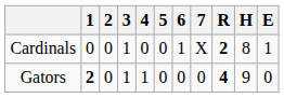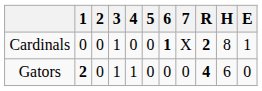 <table align = right border="2" cellpadding="4" cellspacing="0" style="margin: 1em 1em 1em 1em; background: #F9F9F9; border: 1px #aaa solid; border-collapse: collapse;">
 <tr align=center style="background: #F2F2F2;">
 <th></th>
 <th>1</th>
 <th>2</th>
 <th>3</th>
 <th>4</th>
 <th>5</th>
 <th>6</th>
 <th>7</th>
 <th>R</th>
 <th>H</th>
 <th>E</th>
 </tr>
 <tr align=center>
 <td>Cardinals</td>
 <td>0</td>
 <td>0</td>
 <td>1</td>
 <td>0</td>
 <td>0</td>
-<td>1</td>
+<td><strong>1</strong></td>
 <td>X</td>
 <td><strong>2</strong></td>
 <td>8</td>
 <td>1</td>
 </tr>
 <tr align=center>
 <td>Gators</td>
 <td><strong>2</strong></td>
 <td>0</td>
 <td>1</td>
 <td>1</td>
 <td>0</td>
 <td>0</td>
 <td>0</td>
 <td><strong>4</strong></td>
-<td>9</td>
+<td>6</td>
 <td>0</td>
 </tr>
 </table>
